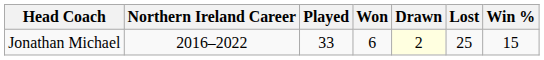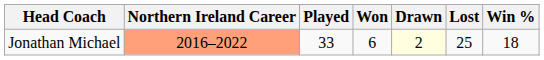 <table class="wikitable sortable" style="text-align:center;">
 <tr>
 <th>Head Coach</th>
 <th>Northern Ireland Career</th>
 <th>Played</th>
 <th>Won</th>
 <th>Drawn</th>
 <th>Lost</th>
 <th>Win %</th>
 </tr>
 <tr>
 <td style="text-align: left;"> Jonathan Michael</td>
-<td>2016–2022</td>
+<td style="background: lightsalmon;">2016–2022</td>
 <td>33</td>
 <td>6</td>
 <td style="background: lightyellow;">2</td>
 <td>25</td>
-<td>15</td>
+<td>18</td>
 </tr>
 </table>
